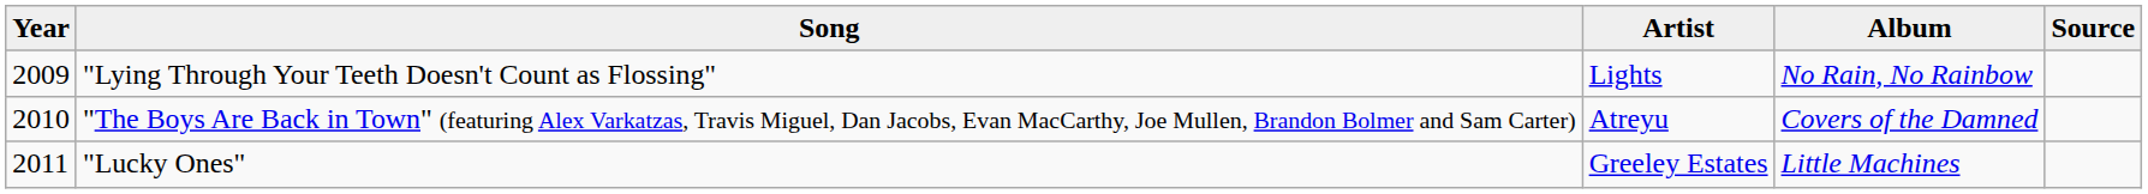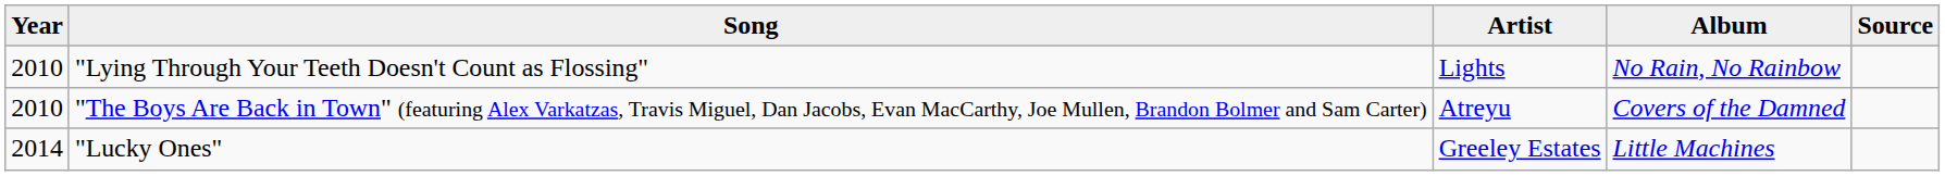 <table class="wikitable sortable">
 <tr>
 <th style="background:#efefef;">Year</th>
 <th style="background:#efefef;">Song</th>
 <th style="background:#efefef;">Artist</th>
 <th style="background:#efefef;">Album</th>
 <th style="background:#efefef;">Source</th>
 </tr>
 <tr>
-<td>2009</td>
+<td>2010</td>
 <td>"Lying Through Your Teeth Doesn't Count as Flossing"</td>
 <td><a href='#'>Lights</a></td>
 <td><em><a href='#'>No Rain, No Rainbow</a></em></td>
 <td></td>
 </tr>
 <tr>
 <td>2010</td>
 <td>"<a href='#'>The Boys Are Back in Town</a>" <small>(featuring <a href='#'>Alex Varkatzas</a>, Travis Miguel, Dan Jacobs, Evan MacCarthy, Joe Mullen, <a href='#'>Brandon Bolmer</a> and Sam Carter)</small></td>
 <td><a href='#'>Atreyu</a></td>
 <td><em><a href='#'>Covers of the Damned</a></em></td>
 <td></td>
 </tr>
 <tr>
-<td>2011</td>
+<td>2014</td>
 <td>"Lucky Ones"</td>
 <td><a href='#'>Greeley Estates</a></td>
 <td><em><a href='#'>Little Machines</a></em></td>
 <td></td>
 </tr>
 </table>
